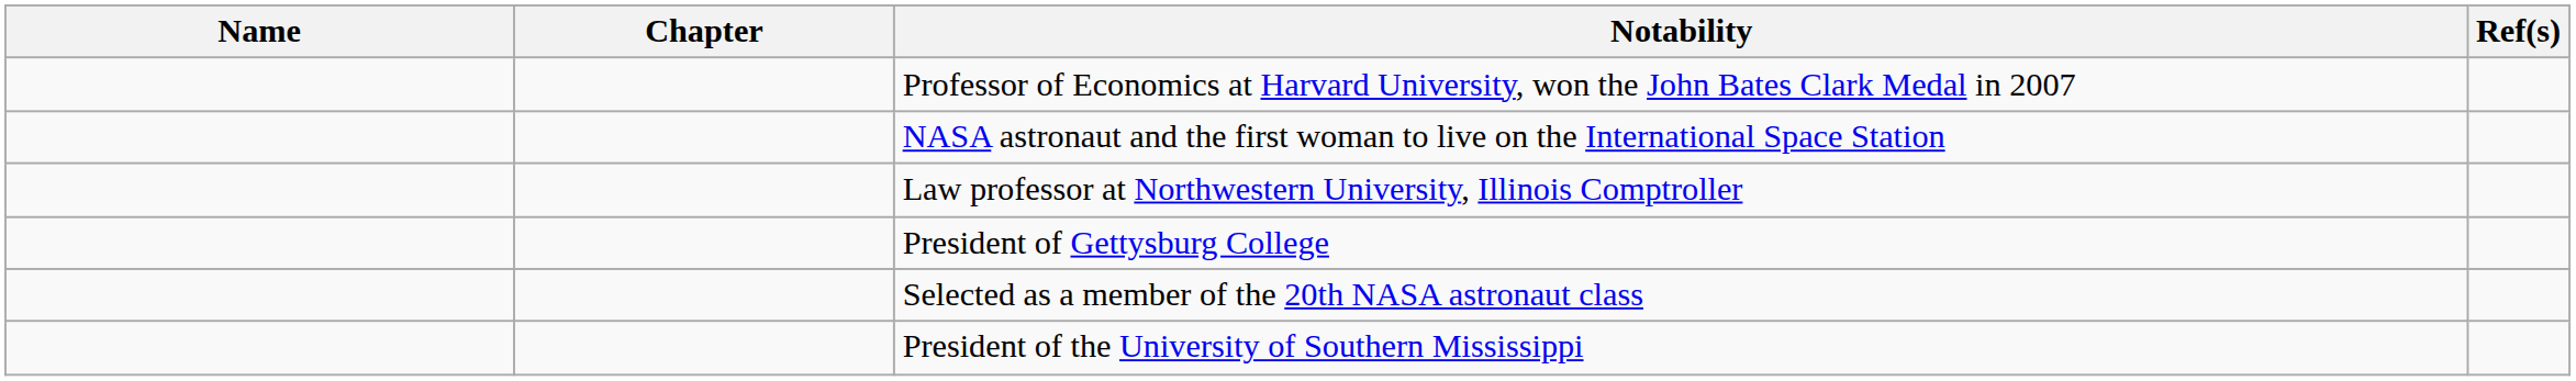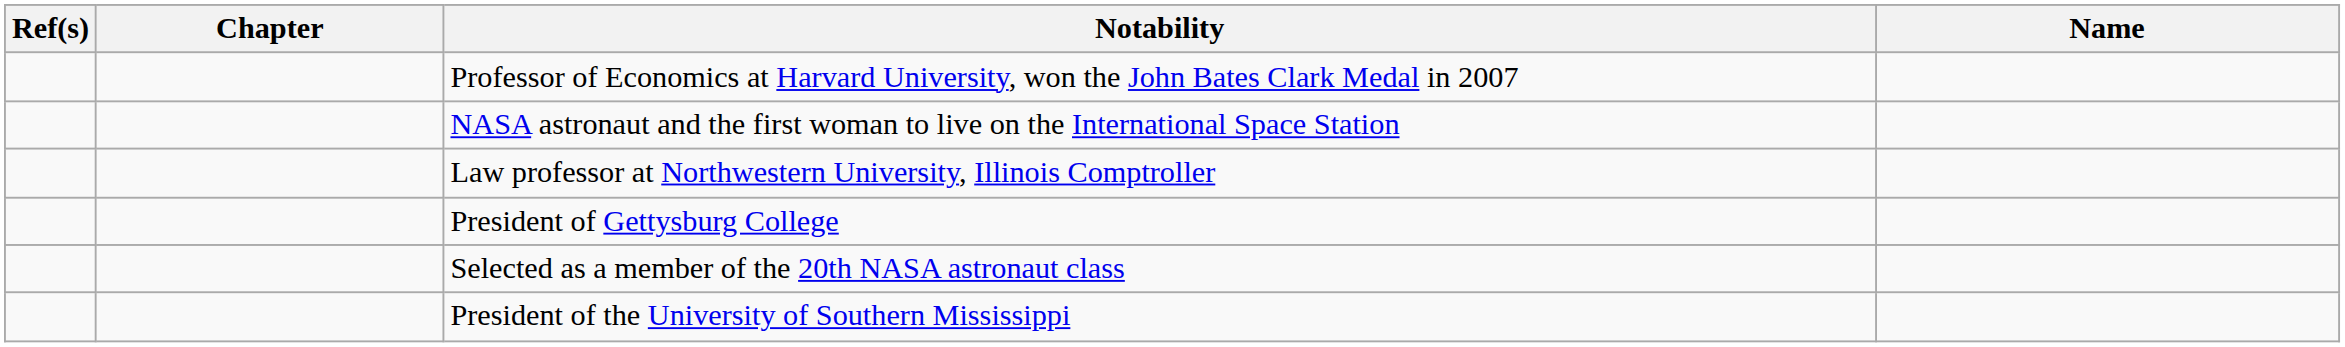 <table class="wikitable sortable" style="width:78%;">
 <tr valign="top">
-<th style="width:20%;">Name</th>
+<th style="width:3%;" class="unsortable">Ref(s)</th>
 <th style="width:15%;">Chapter</th>
 <th style="width:62%;" class="unsortable">Notability</th>
-<th style="width:3%;" class="unsortable">Ref(s)</th>
+<th style="width:20%;">Name</th>
 </tr>
 <tr valign="top">
 <td></td>
 <td></td>
 <td>Professor of Economics at <a href='#'>Harvard University</a>, won the <a href='#'>John Bates Clark Medal</a> in 2007</td>
 <td></td>
 </tr>
 <tr>
 <td></td>
 <td></td>
 <td><a href='#'>NASA</a> astronaut and the first woman to live on the <a href='#'>International Space Station</a></td>
 <td></td>
 </tr>
 <tr>
 <td></td>
 <td></td>
 <td>Law professor at <a href='#'>Northwestern University</a>, <a href='#'>Illinois Comptroller</a></td>
 <td></td>
 </tr>
 <tr>
 <td></td>
 <td></td>
 <td>President of <a href='#'>Gettysburg College</a></td>
 <td></td>
 </tr>
 <tr>
 <td></td>
 <td></td>
 <td>Selected as a member of the <a href='#'>20th NASA astronaut class</a></td>
 <td></td>
 </tr>
 <tr>
 <td></td>
 <td></td>
 <td>President of the <a href='#'>University of Southern Mississippi</a></td>
 <td></td>
 </tr>
 </table>
